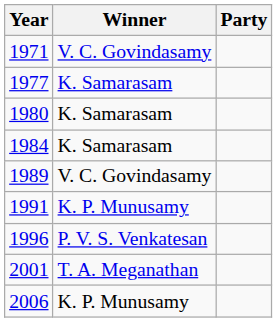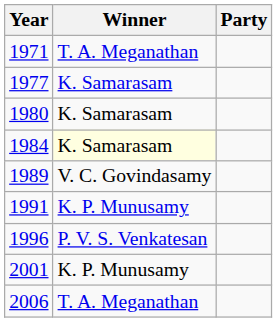 <table class="wikitable">
 <tr>
 <th>Year</th>
 <th>Winner</th>
 <th colspan="2">Party</th>
 </tr>
 <tr>
 <td><a href='#'>1971</a></td>
-<td><a href='#'>V. C. Govindasamy</a></td>
+<td><a href='#'>T. A. Meganathan</a></td>
 <td></td>
 </tr>
 <tr>
 <td><a href='#'>1977</a></td>
 <td><a href='#'>K. Samarasam</a></td>
 <td></td>
 </tr>
 <tr>
 <td><a href='#'>1980</a></td>
 <td>K. Samarasam</td>
 <td></td>
 </tr>
 <tr>
 <td><a href='#'>1984</a></td>
-<td>K. Samarasam</td>
+<td style="background: lightyellow;">K. Samarasam</td>
 <td></td>
 </tr>
 <tr>
 <td><a href='#'>1989</a></td>
 <td>V. C. Govindasamy</td>
 <td></td>
 </tr>
 <tr>
 <td><a href='#'>1991</a></td>
 <td><a href='#'>K. P. Munusamy</a></td>
 <td></td>
 </tr>
 <tr>
 <td><a href='#'>1996</a></td>
 <td><a href='#'>P. V. S. Venkatesan</a></td>
 <td></td>
 </tr>
 <tr>
 <td><a href='#'>2001</a></td>
-<td><a href='#'>T. A. Meganathan</a></td>
+<td>K. P. Munusamy</td>
 <td></td>
 </tr>
 <tr>
 <td><a href='#'>2006</a></td>
-<td>K. P. Munusamy</td>
+<td><a href='#'>T. A. Meganathan</a></td>
 <td></td>
 </tr>
 </table>
